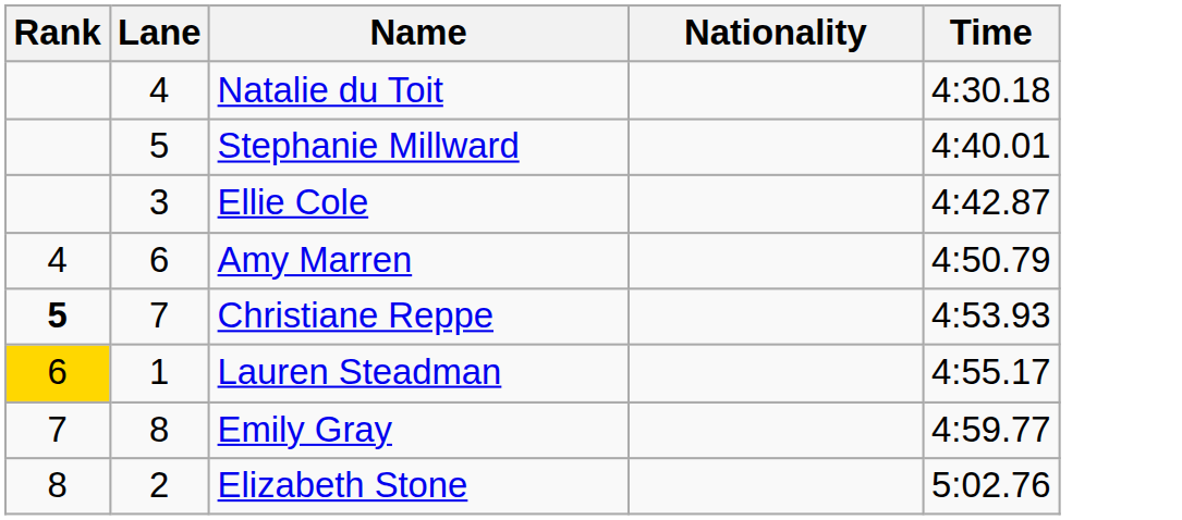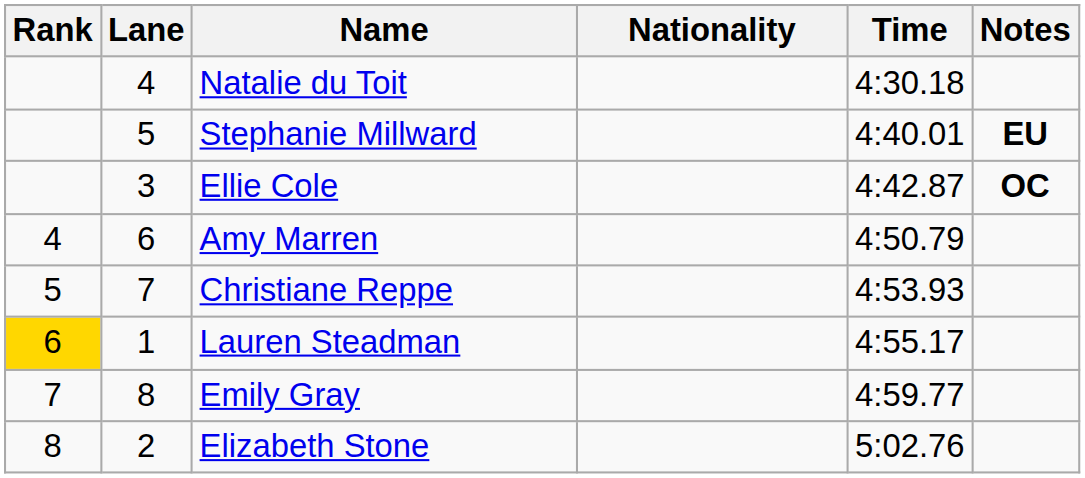 <table class="wikitable sortable" style="text-align:center">
 <tr>
 <th>Rank</th>
 <th>Lane</th>
 <th style="width:180px">Name</th>
 <th style="width:125px">Nationality</th>
 <th>Time</th>
+<th>Notes</th>
 </tr>
 <tr>
 <td></td>
 <td>4</td>
 <td style="text-align:left;"><a href='#'>Natalie du Toit</a></td>
 <td style="text-align:left;"></td>
 <td>4:30.18</td>
+<td></td>
 </tr>
 <tr>
 <td></td>
 <td>5</td>
 <td style="text-align:left;"><a href='#'>Stephanie Millward</a></td>
 <td style="text-align:left;"></td>
 <td>4:40.01</td>
+<td><strong>EU</strong></td>
 </tr>
 <tr>
 <td></td>
 <td>3</td>
 <td style="text-align:left;"><a href='#'>Ellie Cole</a></td>
 <td style="text-align:left;"></td>
 <td>4:42.87</td>
+<td><strong>OC</strong></td>
 </tr>
 <tr>
 <td>4</td>
 <td>6</td>
 <td style="text-align:left;"><a href='#'>Amy Marren</a></td>
 <td style="text-align:left;"></td>
 <td>4:50.79</td>
+<td></td>
 </tr>
 <tr>
-<td><strong>5</strong></td>
+<td>5</td>
 <td>7</td>
 <td style="text-align:left;"><a href='#'>Christiane Reppe</a></td>
 <td style="text-align:left;"></td>
 <td>4:53.93</td>
+<td></td>
 </tr>
 <tr>
 <td style="background: gold;">6</td>
 <td>1</td>
 <td style="text-align:left;"><a href='#'>Lauren Steadman</a></td>
 <td style="text-align:left;"></td>
 <td>4:55.17</td>
+<td></td>
 </tr>
 <tr>
 <td>7</td>
 <td>8</td>
 <td style="text-align:left;"><a href='#'>Emily Gray</a></td>
 <td style="text-align:left;"></td>
 <td>4:59.77</td>
+<td></td>
 </tr>
 <tr>
 <td>8</td>
 <td>2</td>
 <td style="text-align:left;"><a href='#'>Elizabeth Stone</a></td>
 <td style="text-align:left;"></td>
 <td>5:02.76</td>
+<td></td>
 </tr>
 </table>
